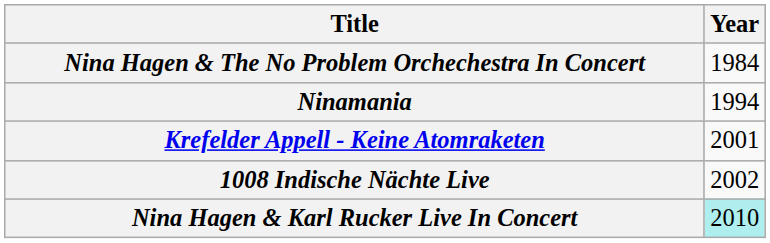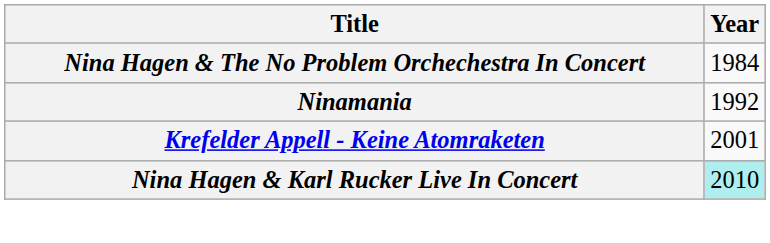 <table class="wikitable plainrowheaders">
 <tr>
 <th scope="col" width="450">Title</th>
 <th scope="col">Year</th>
 </tr>
 <tr>
 <th scope="row"><em>Nina Hagen & The No Problem Orchechestra In Concert</em></th>
 <td align="center">1984</td>
 </tr>
 <tr>
 <th scope="row"><em>Ninamania</em></th>
-<td align="center">1994</td>
+<td align="center">1992</td>
 </tr>
 <tr>
 <th scope="row"><em><a href='#'>Krefelder Appell - Keine Atomraketen</a></em></th>
 <td align="center">2001</td>
 </tr>
 <tr>
-<th scope="row"><em>1008 Indische Nächte Live</em></th>
-<td align="center">2002</td>
-</tr>
-<tr>
 <th scope="row"><em>Nina Hagen & Karl Rucker Live In Concert</em></th>
 <td align="center" style="background: paleturquoise;">2010</td>
 </tr>
 </table>
